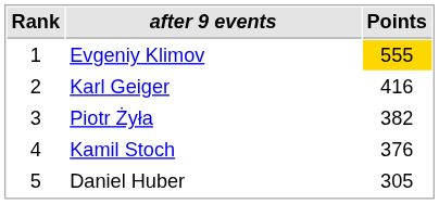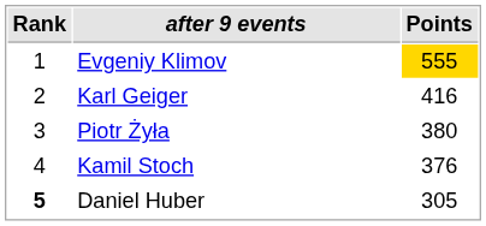 <table cellspacing="1" cellpadding="3" style="border:1px solid #aaa; font-size:86%;">
 <tr style="background:#e4e4e4;">
 <th style="border-bottom:1px solid #aaa; width:10px;">Rank</th>
 <th style="border-bottom:1px solid #aaa; width:200px;"><em>after 9 events</em></th>
 <th style="border-bottom:1px solid #aaa; width:20px;">Points</th>
 </tr>
 <tr>
 <td align=center>1</td>
 <td> <a href='#'>Evgeniy Klimov</a></td>
 <td align=center style="background: gold;">555</td>
 </tr>
 <tr>
 <td align=center>2</td>
 <td> <a href='#'>Karl Geiger</a></td>
 <td align=center>416</td>
 </tr>
 <tr>
 <td align=center>3</td>
 <td> <a href='#'>Piotr Żyła</a></td>
-<td align=center>382</td>
+<td align=center>380</td>
 </tr>
 <tr>
 <td align=center>4</td>
 <td> <a href='#'>Kamil Stoch</a></td>
 <td align=center>376</td>
 </tr>
 <tr>
-<td align=center>5</td>
+<td align=center><strong>5</strong></td>
 <td> Daniel Huber</td>
 <td align=center>305</td>
 </tr>
 </table>
